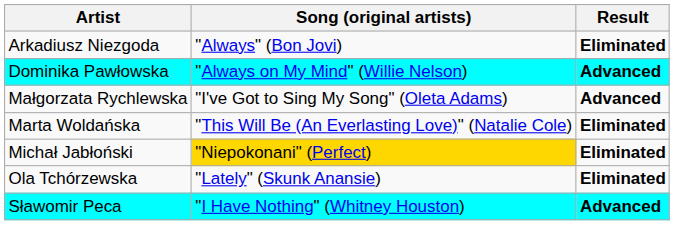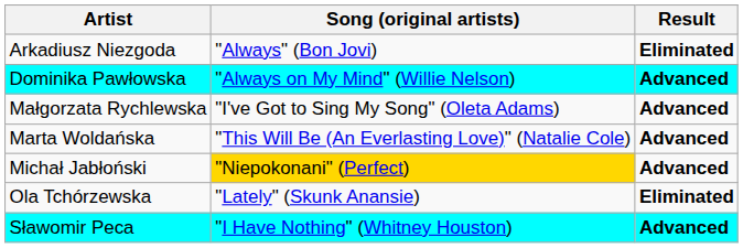 <table class=wikitable>
 <tr>
 <th>Artist</th>
 <th>Song (original artists)</th>
 <th>Result</th>
 </tr>
 <tr>
 <td>Arkadiusz Niezgoda</td>
 <td>"<a href='#'>Always</a>" (<a href='#'>Bon Jovi</a>)</td>
 <td><strong>Eliminated</strong></td>
 </tr>
 <tr style="background:cyan;">
 <td>Dominika Pawłowska</td>
 <td>"<a href='#'>Always on My Mind</a>" (<a href='#'>Willie Nelson</a>)</td>
 <td><strong>Advanced</strong></td>
 </tr>
 <tr>
 <td>Małgorzata Rychlewska</td>
 <td>"I've Got to Sing My Song" (<a href='#'>Oleta Adams</a>)</td>
 <td><strong>Advanced</strong></td>
 </tr>
 <tr>
 <td>Marta Woldańska</td>
 <td>"<a href='#'>This Will Be (An Everlasting Love)</a>" (<a href='#'>Natalie Cole</a>)</td>
-<td><strong>Eliminated</strong></td>
+<td><strong>Advanced</strong></td>
 </tr>
 <tr>
 <td>Michał Jabłoński</td>
 <td style="background: gold;">"Niepokonani" (<a href='#'>Perfect</a>)</td>
-<td><strong>Eliminated</strong></td>
+<td><strong>Advanced</strong></td>
 </tr>
 <tr>
 <td>Ola Tchórzewska</td>
 <td>"<a href='#'>Lately</a>" (<a href='#'>Skunk Anansie</a>)</td>
 <td><strong>Eliminated</strong></td>
 </tr>
 <tr style="background:cyan;">
 <td>Sławomir Peca</td>
 <td>"<a href='#'>I Have Nothing</a>" (<a href='#'>Whitney Houston</a>)</td>
 <td><strong>Advanced</strong></td>
 </tr>
 </table>
